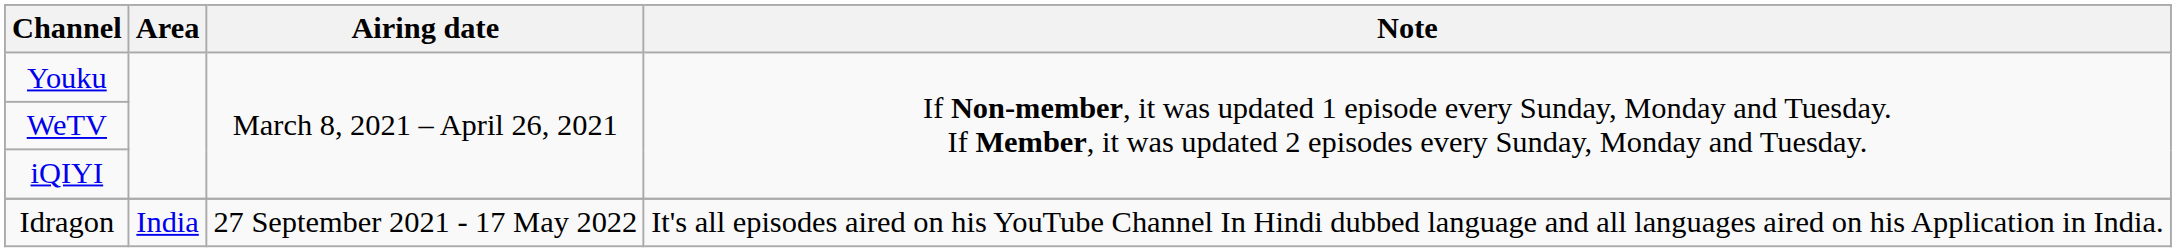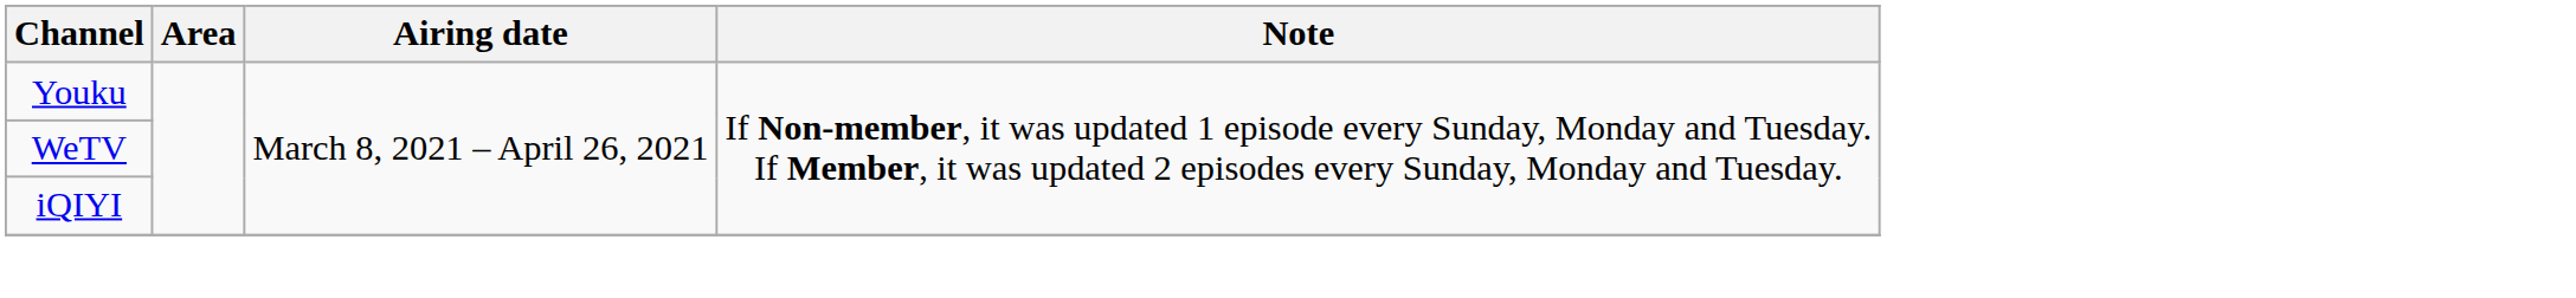 <table class="wikitable" style="text-align:center">
 <tr>
 <th>Channel</th>
 <th>Area</th>
 <th>Airing date</th>
 <th>Note</th>
 </tr>
 <tr>
 <td><a href='#'>Youku</a></td>
 <td rowspan="3"></td>
 <td rowspan="3">March 8, 2021 – April 26, 2021</td>
 <td rowspan="3">If <strong>Non-member</strong>, it was updated 1 episode every Sunday, Monday and Tuesday.<br>If <strong>Member</strong>, it was updated 2 episodes every Sunday, Monday and Tuesday.</td>
 </tr>
 <tr>
 <td><a href='#'>WeTV</a></td>
 </tr>
 <tr>
 <td><a href='#'>iQIYI</a></td>
 </tr>
 <tr>
 </tr>
-<tr>
-<td>Idragon</td>
-<td><a href='#'>India</a></td>
-<td>27 September 2021 - 17 May 2022</td>
-<td>It's all episodes aired on his YouTube Channel In Hindi dubbed language and all languages aired on his Application in India.</td>
-</tr>
 </table>
